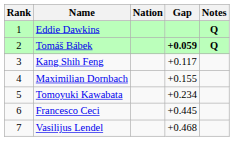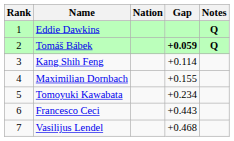 <table class="wikitable sortable" style="text-align:center">
 <tr>
 <th>Rank</th>
 <th>Name</th>
 <th>Nation</th>
 <th>Gap</th>
 <th>Notes</th>
 </tr>
 <tr bgcolor=bbffbb>
 <td>1</td>
 <td align=left><a href='#'>Eddie Dawkins</a></td>
 <td align=left></td>
 <td></td>
 <td><strong>Q</strong></td>
 </tr>
 <tr bgcolor=bbffbb>
 <td>2</td>
 <td align=left><a href='#'>Tomáš Bábek</a></td>
 <td align=left></td>
 <td><strong>+0.059</strong></td>
 <td><strong>Q</strong></td>
 </tr>
 <tr>
 <td>3</td>
 <td align=left><a href='#'>Kang Shih Feng</a></td>
 <td align=left></td>
-<td>+0.117</td>
+<td>+0.114</td>
 <td></td>
 </tr>
 <tr>
 <td>4</td>
 <td align=left><a href='#'>Maximilian Dornbach</a></td>
 <td align=left></td>
 <td>+0.155</td>
 <td></td>
 </tr>
 <tr>
 <td>5</td>
 <td align=left><a href='#'>Tomoyuki Kawabata</a></td>
 <td align=left></td>
 <td>+0.234</td>
 <td></td>
 </tr>
 <tr>
 <td>6</td>
 <td align=left><a href='#'>Francesco Ceci</a></td>
 <td align=left></td>
-<td>+0.445</td>
+<td>+0.443</td>
 <td></td>
 </tr>
 <tr>
 <td>7</td>
 <td align=left><a href='#'>Vasilijus Lendel</a></td>
 <td align=left></td>
 <td>+0.468</td>
 <td></td>
 </tr>
 </table>
